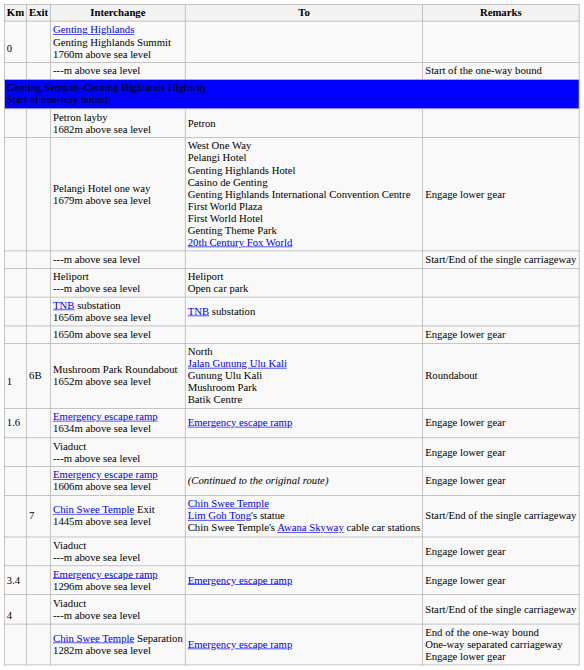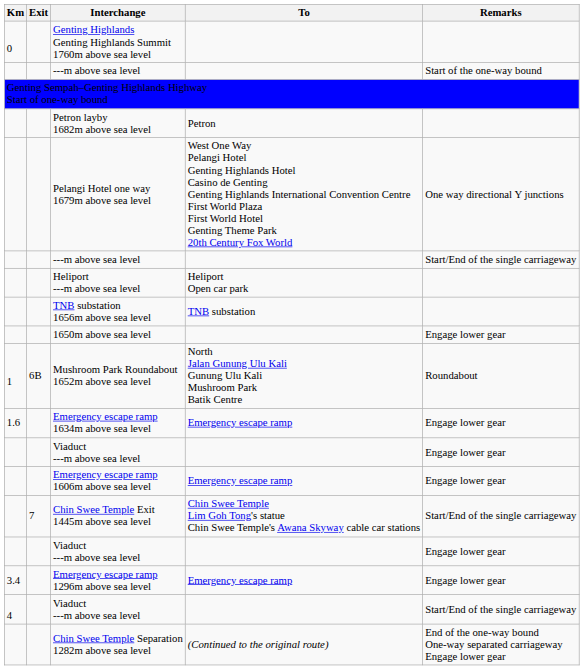 <table class="wikitable">
 <tr>
 <th>Km</th>
 <th>Exit</th>
 <th>Interchange</th>
 <th>To</th>
 <th>Remarks</th>
 </tr>
 <tr>
 <td><br>0</td>
 <td></td>
 <td><a href='#'>Genting Highlands</a><br>Genting Highlands Summit<br>1760m above sea level</td>
 <td></td>
 <td></td>
 </tr>
 <tr>
 <td></td>
 <td></td>
 <td>---m above sea level</td>
 <td></td>
 <td>Start of the one-way bound</td>
 </tr>
 <tr>
 <td style="width:600px" colspan="6" style="text-align:center" bgcolor="blue"><span> Genting Sempah–Genting Highlands Highway<br>Start of one-way bound</span></td>
 </tr>
 <tr>
 <td></td>
 <td></td>
 <td>  Petron layby<br>1682m above sea level</td>
 <td>  Petron</td>
 <td></td>
 </tr>
 <tr>
 <td></td>
 <td></td>
 <td>Pelangi Hotel one way<br>1679m above sea level</td>
 <td>West One Way<br>Pelangi Hotel<br>Genting Highlands Hotel<br>Casino de Genting <br>Genting Highlands International Convention Centre<br>First World Plaza<br>First World Hotel<br>Genting Theme Park<br><a href='#'>20th Century Fox World</a><br></td>
-<td>Engage lower gear</td>
+<td>One way directional Y junctions</td>
 </tr>
 <tr>
 <td></td>
 <td></td>
 <td>---m above sea level</td>
 <td></td>
 <td>Start/End of the single carriageway</td>
 </tr>
 <tr>
 <td></td>
 <td></td>
 <td>Heliport<br>---m above sea level</td>
 <td>Heliport<br> Open car park</td>
 <td></td>
 </tr>
 <tr>
 <td></td>
 <td></td>
 <td><a href='#'>TNB</a> substation<br>1656m above sea level</td>
 <td><a href='#'>TNB</a> substation</td>
 <td></td>
 </tr>
 <tr>
 <td></td>
 <td></td>
 <td>1650m above sea level</td>
 <td></td>
 <td>Engage lower gear</td>
 </tr>
 <tr>
 <td><br>1</td>
 <td>6B</td>
 <td>Mushroom Park Roundabout<br>1652m above sea level</td>
 <td>North<br> <a href='#'>Jalan Gunung Ulu Kali</a><br>Gunung Ulu Kali<br>Mushroom Park<br>Batik Centre</td>
 <td>Roundabout</td>
 </tr>
 <tr>
 <td>1.6</td>
 <td></td>
 <td><a href='#'>Emergency escape ramp</a><br>1634m above sea level</td>
 <td><a href='#'>Emergency escape ramp</a></td>
 <td>Engage lower gear</td>
 </tr>
 <tr>
 <td></td>
 <td></td>
 <td>Viaduct<br>---m above sea level</td>
 <td></td>
 <td>Engage lower gear</td>
 </tr>
 <tr>
 <td></td>
 <td></td>
 <td><a href='#'>Emergency escape ramp</a><br>1606m above sea level</td>
-<td><em>(Continued to the original route)</em></td>
+<td><a href='#'>Emergency escape ramp</a></td>
 <td>Engage lower gear</td>
 </tr>
 <tr>
 <td></td>
 <td>7</td>
 <td><a href='#'>Chin Swee Temple</a> Exit<br>1445m above sea level</td>
 <td><a href='#'>Chin Swee Temple</a><br><a href='#'>Lim Goh Tong</a>'s statue<br>Chin Swee Temple's <a href='#'>Awana Skyway</a> cable car stations<br> </td>
 <td>Start/End of the single carriageway</td>
 </tr>
 <tr>
 <td></td>
 <td></td>
 <td>Viaduct<br>---m above sea level</td>
 <td></td>
 <td>Engage lower gear</td>
 </tr>
 <tr>
 <td>3.4</td>
 <td></td>
 <td><a href='#'>Emergency escape ramp</a><br>1296m above sea level</td>
 <td><a href='#'>Emergency escape ramp</a></td>
 <td>Engage lower gear</td>
 </tr>
 <tr>
 <td><br>4</td>
 <td></td>
 <td>Viaduct<br>---m above sea level</td>
 <td></td>
 <td>Start/End of the single carriageway</td>
 </tr>
 <tr>
 <td></td>
 <td></td>
 <td><a href='#'>Chin Swee Temple</a> Separation<br>1282m above sea level</td>
-<td><a href='#'>Emergency escape ramp</a></td>
+<td><em>(Continued to the original route)</em></td>
 <td>End of the one-way bound<br>One-way separated carriageway<br>Engage lower gear</td>
 </tr>
 </table>
